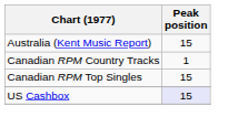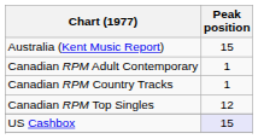 <table class="wikitable sortable">
 <tr>
 <th>Chart (1977)</th>
 <th>Peak<br>position</th>
 </tr>
 <tr>
 <td>Australia (<a href='#'>Kent Music Report</a>)</td>
 <td style="text-align:center;">15</td>
 </tr>
 <tr>
+<td>Canadian <em>RPM</em> Adult Contemporary</td>
+<td style="text-align:center;">1</td>
+</tr>
+<tr>
 <td>Canadian <em>RPM</em> Country Tracks</td>
 <td style="text-align:center;">1</td>
 </tr>
 <tr>
 <td>Canadian <em>RPM</em> Top Singles</td>
-<td style="text-align:center;">15</td>
+<td style="text-align:center;">12</td>
 </tr>
 <tr>
 </tr>
 <tr>
 </tr>
 <tr>
 <td>US <a href='#'>Cashbox</a></td>
 <td style="background: lavender; text-align:center;">15</td>
 </tr>
 <tr>
 </tr>
 <tr>
 </tr>
 <tr>
 </tr>
 </table>
